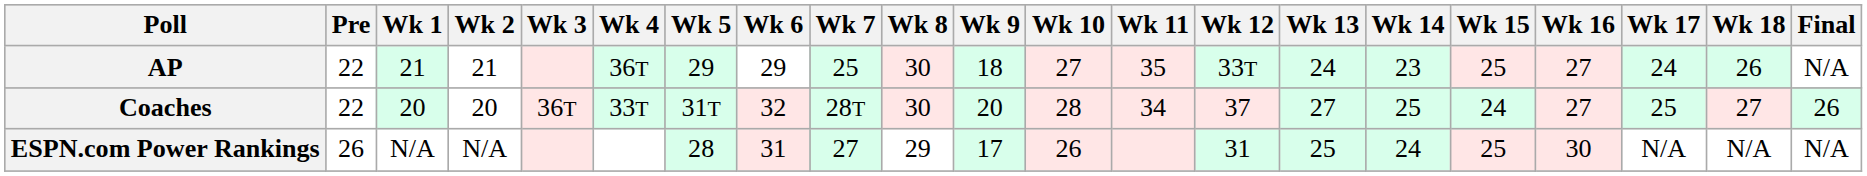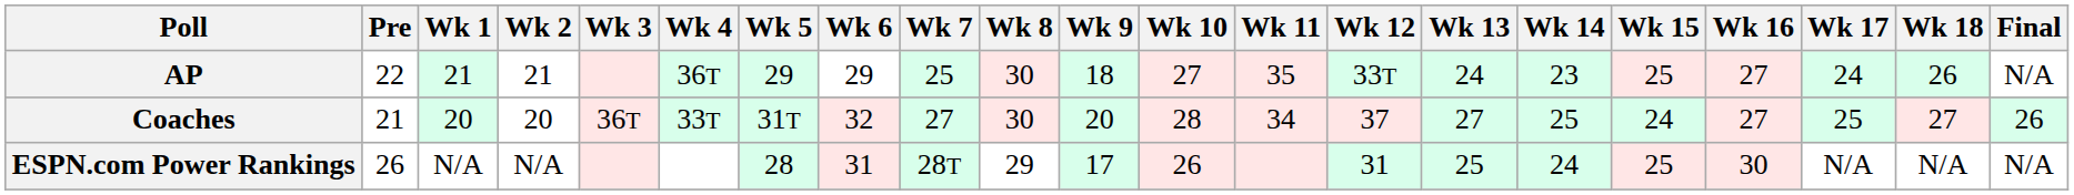 <table class="wikitable" style="white-space:nowrap;">
 <tr>
 <th>Poll</th>
 <th>Pre</th>
 <th>Wk 1</th>
 <th>Wk 2</th>
 <th>Wk 3</th>
 <th>Wk 4</th>
 <th>Wk 5</th>
 <th>Wk 6</th>
 <th>Wk 7</th>
 <th>Wk 8</th>
 <th>Wk 9</th>
 <th>Wk 10</th>
 <th>Wk 11</th>
 <th>Wk 12</th>
 <th>Wk 13</th>
 <th>Wk 14</th>
 <th>Wk 15</th>
 <th>Wk 16</th>
 <th>Wk 17</th>
 <th>Wk 18</th>
 <th>Final</th>
 </tr>
 <tr style="text-align:center;">
 <th>AP</th>
 <td style="background:#FFF;">22</td>
 <td style="background:#D8FFEB;">21</td>
 <td style="background:#FFF;">21</td>
 <td style="background:#FFE6E6;"></td>
 <td style="background:#D8FFEB;">36<small>T</small></td>
 <td style="background:#D8FFEB;">29</td>
 <td style="background:#FFF;">29</td>
 <td style="background:#D8FFEB;">25</td>
 <td style="background:#FFE6E6;">30</td>
 <td style="background:#D8FFEB;">18</td>
 <td style="background:#FFE6E6;">27</td>
 <td style="background:#FFE6E6;">35</td>
 <td style="background:#D8FFEB;">33<small>T</small></td>
 <td style="background:#D8FFEB;">24</td>
 <td style="background:#D8FFEB;">23</td>
 <td style="background:#FFE6E6;">25</td>
 <td style="background:#FFE6E6;">27</td>
 <td style="background:#D8FFEB;">24</td>
 <td style="background:#D8FFEB;">26</td>
 <td style="background:#FFF;">N/A</td>
 </tr>
 <tr style="text-align:center;">
 <th>Coaches</th>
-<td style="background:#FFF;">22</td>
+<td style="background:#FFF;">21</td>
 <td style="background:#D8FFEB;">20</td>
 <td style="background:#FFF;">20</td>
 <td style="background:#FFE6E6;">36<small>T</small></td>
 <td style="background:#D8FFEB;">33<small>T</small></td>
 <td style="background:#D8FFEB;">31<small>T</small></td>
 <td style="background:#FFE6E6;">32</td>
-<td style="background:#D8FFEB;">28<small>T</small></td>
+<td style="background:#D8FFEB;">27</td>
 <td style="background:#FFE6E6;">30</td>
 <td style="background:#D8FFEB;">20</td>
 <td style="background:#FFE6E6;">28</td>
 <td style="background:#FFE6E6;">34</td>
 <td style="background:#FFE6E6;">37</td>
 <td style="background:#D8FFEB;">27</td>
 <td style="background:#D8FFEB;">25</td>
 <td style="background:#D8FFEB;">24</td>
 <td style="background:#FFE6E6;">27</td>
 <td style="background:#D8FFEB;">25</td>
 <td style="background:#FFE6E6;">27</td>
 <td style="background:#D8FFEB;">26</td>
 </tr>
 <tr style="text-align:center;">
 <th>ESPN.com Power Rankings</th>
 <td style="background:#FFF;">26</td>
 <td style="background:#FFF;">N/A</td>
 <td style="background:#FFF;">N/A</td>
 <td style="background:#FFE6E6;"></td>
 <td style="background:#FFF;"></td>
 <td style="background:#D8FFEB;">28</td>
 <td style="background:#FFE6E6;">31</td>
-<td style="background:#D8FFEB;">27</td>
+<td style="background:#D8FFEB;">28<small>T</small></td>
 <td style="background:#FFF;">29</td>
 <td style="background:#D8FFEB;">17</td>
 <td style="background:#FFE6E6;">26</td>
 <td style="background:#FFE6E6;"></td>
 <td style="background:#D8FFEB;">31</td>
 <td style="background:#D8FFEB;">25</td>
 <td style="background:#D8FFEB;">24</td>
 <td style="background:#FFE6E6;">25</td>
 <td style="background:#FFE6E6;">30</td>
 <td style="background:#FFF;">N/A</td>
 <td style="background:#FFF;">N/A</td>
 <td style="background:#FFF;">N/A</td>
 </tr>
 </table>
